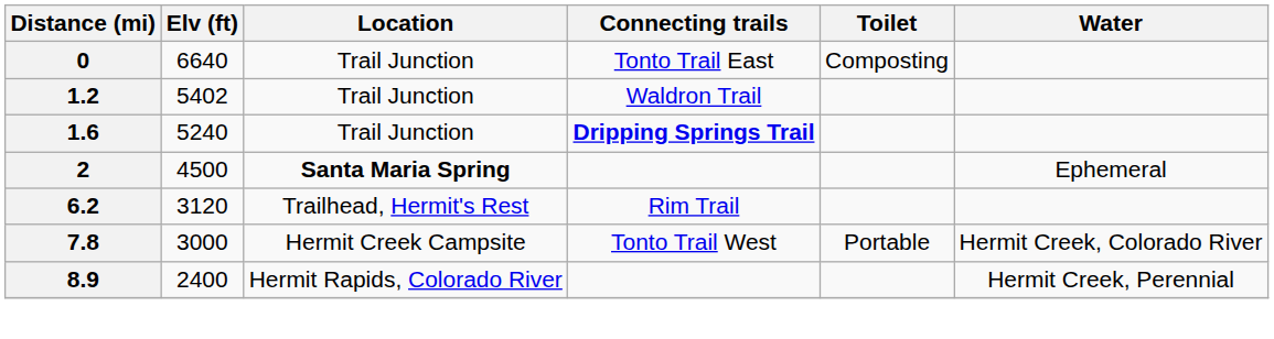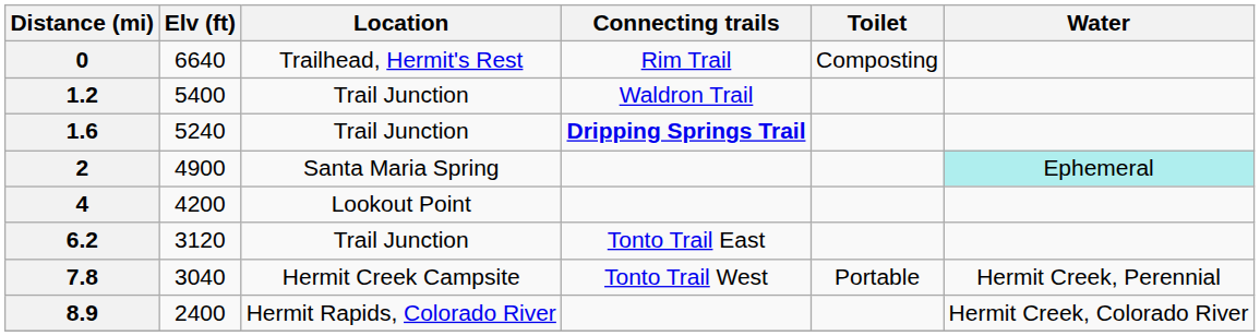 <table class="wikitable" style="text-align:center">
 <tr>
 <th>Distance (mi)</th>
 <th>Elv (ft)</th>
 <th>Location</th>
 <th>Connecting trails</th>
 <th>Toilet</th>
 <th>Water</th>
 </tr>
 <tr>
 <th>0</th>
 <td>6640</td>
-<td>Trail Junction</td>
-<td><a href='#'>Tonto Trail</a> East</td>
+<td>Trailhead, <a href='#'>Hermit's Rest</a></td>
+<td><a href='#'>Rim Trail</a></td>
 <td>Composting</td>
 <td></td>
 </tr>
 <tr>
 <th>1.2</th>
-<td>5402</td>
+<td>5400</td>
 <td>Trail Junction</td>
 <td><a href='#'>Waldron Trail</a></td>
 <td></td>
 <td></td>
 </tr>
 <tr>
 <th>1.6</th>
 <td>5240</td>
 <td>Trail Junction</td>
 <td><strong><a href='#'>Dripping Springs Trail</a></strong></td>
 <td></td>
 <td></td>
 </tr>
 <tr>
 <th>2</th>
-<td>4500</td>
-<td><strong>Santa Maria Spring</strong></td>
+<td>4900</td>
+<td>Santa Maria Spring</td>
 <td></td>
 <td></td>
-<td>Ephemeral</td>
+<td style="background: paleturquoise;">Ephemeral</td>
+</tr>
+<tr>
+<th>4</th>
+<td>4200</td>
+<td>Lookout Point</td>
+<td></td>
+<td></td>
+<td></td>
 </tr>
 <tr>
 <th>6.2</th>
 <td>3120</td>
-<td>Trailhead, <a href='#'>Hermit's Rest</a></td>
-<td><a href='#'>Rim Trail</a></td>
+<td>Trail Junction</td>
+<td><a href='#'>Tonto Trail</a> East</td>
 <td></td>
 <td></td>
 </tr>
 <tr>
 <th>7.8</th>
-<td>3000</td>
+<td>3040</td>
 <td>Hermit Creek Campsite</td>
 <td><a href='#'>Tonto Trail</a> West</td>
 <td>Portable</td>
-<td>Hermit Creek, Colorado River</td>
+<td>Hermit Creek, Perennial</td>
 </tr>
 <tr>
 <th>8.9</th>
 <td>2400</td>
 <td>Hermit Rapids, <a href='#'>Colorado River</a></td>
 <td></td>
 <td></td>
-<td>Hermit Creek, Perennial</td>
+<td>Hermit Creek, Colorado River</td>
 </tr>
 <tr>
 </tr>
 </table>
